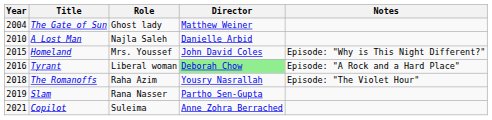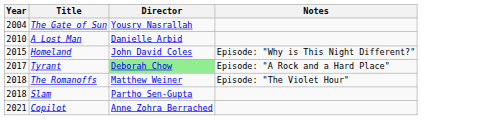 <table class="wikitable sortable">
 <tr align="center">
 <th>Year</th>
 <th>Title</th>
-<th>Role</th>
 <th>Director</th>
 <th class="unsortable">Notes</th>
 </tr>
 <tr>
 <td>2004</td>
 <td><em><a href='#'>The Gate of Sun</a></em></td>
-<td>Ghost lady</td>
-<td><a href='#'>Matthew Weiner</a></td>
+<td><a href='#'>Yousry Nasrallah</a></td>
 <td></td>
 </tr>
 <tr>
 <td>2010</td>
 <td><em><a href='#'>A Lost Man</a></em></td>
-<td>Najla Saleh</td>
 <td><a href='#'>Danielle Arbid</a></td>
 <td></td>
 </tr>
 <tr>
 <td>2015</td>
 <td><em><a href='#'>Homeland</a></em></td>
-<td>Mrs. Youssef</td>
 <td><a href='#'>John David Coles</a></td>
 <td>Episode: "Why is This Night Different?"</td>
 </tr>
 <tr>
-<td>2016</td>
+<td>2017</td>
 <td><em><a href='#'>Tyrant</a></em></td>
-<td>Liberal woman</td>
 <td style="background: lightgreen;"><a href='#'>Deborah Chow</a></td>
 <td>Episode: "A Rock and a Hard Place"</td>
 </tr>
 <tr>
 <td>2018</td>
 <td><em><a href='#'>The Romanoffs</a></em></td>
-<td>Raha Azim</td>
-<td><a href='#'>Yousry Nasrallah</a></td>
+<td><a href='#'>Matthew Weiner</a></td>
 <td>Episode: "The Violet Hour"</td>
 </tr>
 <tr>
-<td>2019</td>
+<td>2018</td>
 <td><em><a href='#'>Slam</a></em></td>
-<td>Rana Nasser</td>
 <td><a href='#'>Partho Sen-Gupta</a></td>
 <td></td>
 </tr>
 <tr>
 <td>2021</td>
 <td><a href='#'><em>Copilot</em></a></td>
-<td>Suleima</td>
 <td><a href='#'>Anne Zohra Berrached</a></td>
 <td></td>
 </tr>
 </table>
